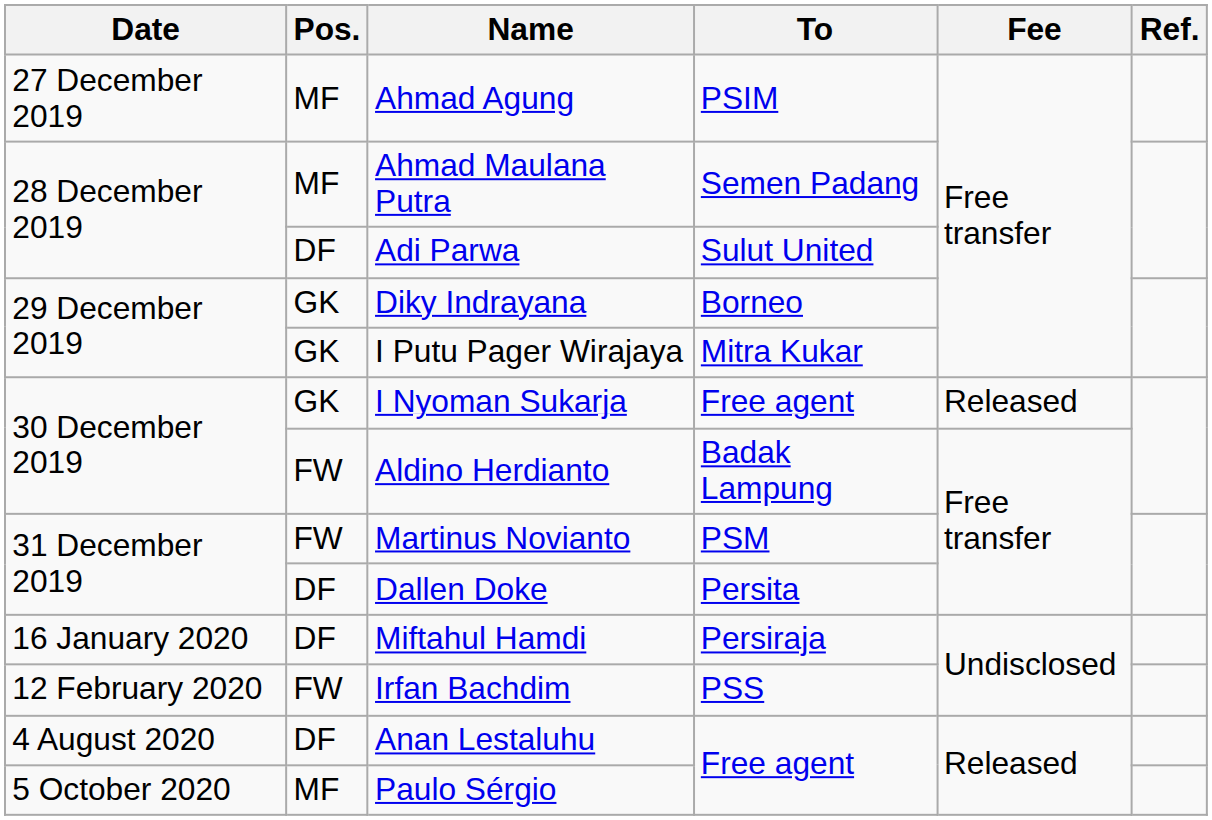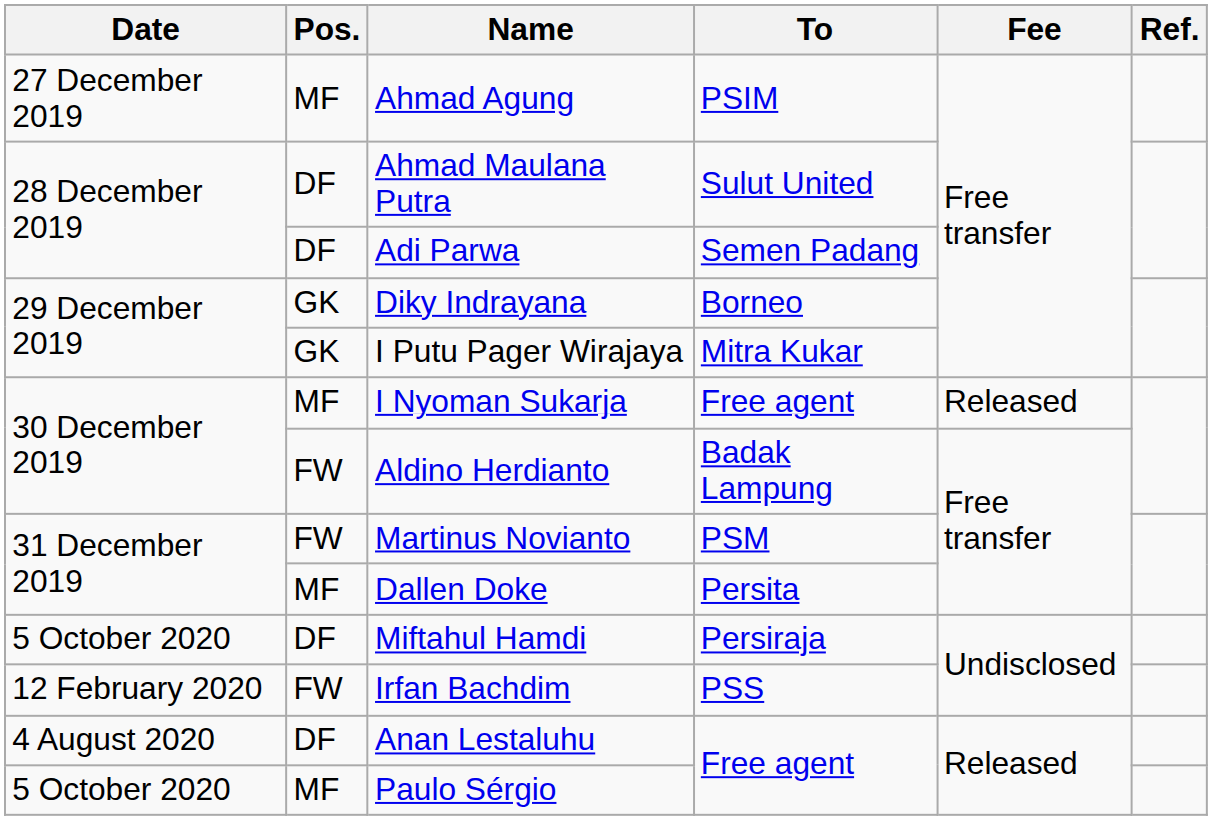 <table class="wikitable">
 <tr>
 <th>Date</th>
 <th>Pos.</th>
 <th>Name</th>
 <th>To</th>
 <th>Fee</th>
 <th>Ref.</th>
 </tr>
 <tr>
 <td>27 December 2019</td>
 <td>MF</td>
 <td> <a href='#'>Ahmad Agung</a></td>
 <td><a href='#'>PSIM</a></td>
 <td rowspan="5">Free transfer</td>
 <td></td>
 </tr>
 <tr>
 <td rowspan="2">28 December 2019</td>
-<td>MF</td>
+<td>DF</td>
 <td> <a href='#'>Ahmad Maulana Putra</a></td>
-<td><a href='#'>Semen Padang</a></td>
+<td><a href='#'>Sulut United</a></td>
 <td rowspan="2"></td>
 </tr>
 <tr>
 <td>DF</td>
 <td> <a href='#'>Adi Parwa</a></td>
-<td><a href='#'>Sulut United</a></td>
+<td><a href='#'>Semen Padang</a></td>
 </tr>
 <tr>
 <td rowspan="2">29 December 2019</td>
 <td>GK</td>
 <td> <a href='#'>Diky Indrayana</a></td>
 <td><a href='#'>Borneo</a></td>
 <td rowspan="2"></td>
 </tr>
 <tr>
 <td>GK</td>
 <td> I Putu Pager Wirajaya</td>
 <td><a href='#'>Mitra Kukar</a></td>
 </tr>
 <tr>
 <td rowspan="2">30 December 2019</td>
-<td>GK</td>
+<td>MF</td>
 <td> <a href='#'>I Nyoman Sukarja</a></td>
 <td><a href='#'>Free agent</a></td>
 <td>Released</td>
 <td rowspan="2"></td>
 </tr>
 <tr>
 <td>FW</td>
 <td> <a href='#'>Aldino Herdianto</a></td>
 <td><a href='#'>Badak Lampung</a></td>
 <td rowspan="3">Free transfer</td>
 </tr>
 <tr>
 <td rowspan="2">31 December 2019</td>
 <td>FW</td>
 <td> <a href='#'>Martinus Novianto</a></td>
 <td><a href='#'>PSM</a></td>
 <td rowspan="2"></td>
 </tr>
 <tr>
-<td>DF</td>
+<td>MF</td>
 <td> <a href='#'>Dallen Doke</a></td>
 <td><a href='#'>Persita</a></td>
 </tr>
 <tr>
-<td>16 January 2020</td>
+<td>5 October 2020</td>
 <td>DF</td>
 <td> <a href='#'>Miftahul Hamdi</a></td>
 <td><a href='#'>Persiraja</a></td>
 <td rowspan="2">Undisclosed</td>
 <td></td>
 </tr>
 <tr>
 <td>12 February 2020</td>
 <td>FW</td>
 <td> <a href='#'>Irfan Bachdim</a></td>
 <td><a href='#'>PSS</a></td>
 <td></td>
 </tr>
 <tr>
 <td>4 August 2020</td>
 <td>DF</td>
 <td> <a href='#'>Anan Lestaluhu</a></td>
 <td rowspan="2"><a href='#'>Free agent</a></td>
 <td rowspan="2">Released</td>
 <td></td>
 </tr>
 <tr>
 <td>5 October 2020</td>
 <td>MF</td>
 <td> <a href='#'>Paulo Sérgio</a></td>
 <td></td>
 </tr>
 </table>
